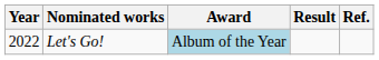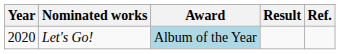 <table class="wikitable">
 <tr>
 <th>Year</th>
 <th>Nominated works</th>
 <th>Award</th>
 <th>Result</th>
 <th>Ref.</th>
 </tr>
 <tr>
-<td>2022</td>
+<td>2020</td>
 <td><em>Let's Go!</em></td>
 <td style="background: lightblue;">Album of the Year</td>
 <td></td>
 <td></td>
 </tr>
 </table>
